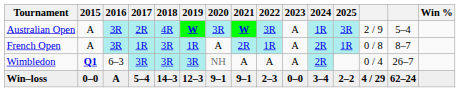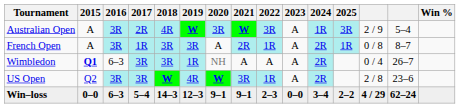 <table class="wikitable plainrowheaders" style=text-align:center>
 <tr>
 <th>Tournament</th>
 <th>2015</th>
 <th>2016</th>
 <th>2017</th>
 <th>2018</th>
 <th>2019</th>
 <th>2020</th>
 <th>2021</th>
 <th>2022</th>
 <th>2023</th>
 <th>2024</th>
 <th>2025</th>
 <th></th>
 <th></th>
 <th>Win %</th>
 </tr>
 <tr>
 <td align=left><a href='#'>Australian Open</a></td>
 <td>A</td>
 <td style=background:#afeeee><a href='#'>3R</a></td>
 <td style=background:#afeeee><a href='#'>2R</a></td>
 <td style=background:#afeeee><a href='#'>4R</a></td>
 <td style=background:lime><a href='#'><strong>W</strong></a></td>
 <td style=background:#afeeee><a href='#'>3R</a></td>
 <td style=background:lime><a href='#'><strong>W</strong></a></td>
 <td style=background:#afeeee><a href='#'>3R</a></td>
 <td>A</td>
 <td style=background:#afeeee><a href='#'>1R</a></td>
 <td style=background:#afeeee><a href='#'>3R</a></td>
 <td>2 / 9</td>
 <td>5–4</td>
 <td></td>
 </tr>
 <tr>
 <td align=left><a href='#'>French Open</a></td>
 <td>A</td>
 <td style=background:#afeeee><a href='#'>3R</a></td>
 <td style=background:#afeeee><a href='#'>1R</a></td>
 <td style=background:#afeeee><a href='#'>3R</a></td>
-<td style=background:#afeeee><a href='#'>1R</a></td>
+<td style=background:#afeeee><a href='#'>3R</a></td>
 <td>A</td>
 <td style=background:#afeeee><a href='#'>2R</a></td>
 <td style=background:#afeeee><a href='#'>1R</a></td>
 <td>A</td>
 <td style=background:#afeeee><a href='#'>2R</a></td>
 <td style=background:#afeeee><a href='#'>1R</a></td>
 <td>0 / 8</td>
 <td>8–7</td>
 <td></td>
 </tr>
 <tr>
 <td align=left><a href='#'>Wimbledon</a></td>
 <td><strong><a href='#'>Q1</a></strong></td>
 <td>6–3</td>
 <td style=background:#afeeee><a href='#'>3R</a></td>
 <td style=background:#afeeee><a href='#'>3R</a></td>
-<td style=background:#afeeee><a href='#'>3R</a></td>
+<td style=background:#afeeee><a href='#'>1R</a></td>
 <td style=color:#767676>NH</td>
 <td>A</td>
 <td>A</td>
 <td>A</td>
 <td style=background:#afeeee><a href='#'>2R</a></td>
 <td></td>
 <td>0 / 4</td>
 <td>26–7</td>
 <td></td>
 </tr>
+<tr>
+<td align=left><a href='#'>US Open</a></td>
+<td><a href='#'>Q2</a></td>
+<td style=background:#afeeee><a href='#'>3R</a></td>
+<td style=background:#afeeee><a href='#'>3R</a></td>
+<td style=background:lime><a href='#'><strong>W</strong></a></td>
+<td style=background:#afeeee><a href='#'>4R</a></td>
+<td style=background:lime><a href='#'><strong>W</strong></a></td>
+<td style=background:#afeeee><a href='#'>3R</a></td>
+<td style=background:#afeeee><a href='#'>1R</a></td>
+<td>A</td>
+<td style=background:#afeeee><a href='#'>2R</a></td>
+<td></td>
+<td>2 / 8</td>
+<td>23–6</td>
+<td></td>
+</tr>
 <tr style=font-weight:bold;background:#efefef>
 <td style=text-align:left>Win–loss</td>
 <td>0–0</td>
-<td>A</td>
+<td>6–3</td>
 <td>5–4</td>
 <td>14–3</td>
 <td>12–3</td>
 <td>9–1</td>
 <td>9–1</td>
 <td>2–3</td>
 <td>0–0</td>
 <td>3–4</td>
 <td>2–2</td>
 <td>4 / 29</td>
 <td>62–24</td>
 <td></td>
 </tr>
 </table>
